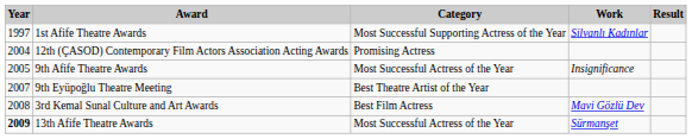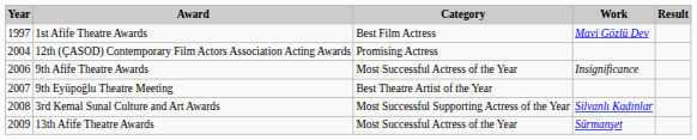 <table class="wikitable" style="font-size:90%">
 <tr>
 <th style="background:#CCCCCC">Year</th>
 <th style="background:#CCCCCC">Award</th>
 <th style="background:#CCCCCC">Category</th>
 <th style="background:#CCCCCC">Work</th>
 <th style="background:#CCCCCC">Result</th>
 </tr>
 <tr>
 <td>1997</td>
 <td>1st Afife Theatre Awards</td>
-<td>Most Successful Supporting Actress of the Year</td>
-<td><em><a href='#'>Silvanlı Kadınlar</a></em></td>
+<td>Best Film Actress</td>
+<td><em><a href='#'>Mavi Gözlü Dev</a></em></td>
 <td></td>
 </tr>
 <tr>
 <td>2004</td>
 <td>12th (ÇASOD) Contemporary Film Actors Association Acting Awards</td>
 <td>Promising Actress</td>
 <td></td>
 <td></td>
 </tr>
 <tr>
-<td>2005</td>
+<td>2006</td>
 <td>9th Afife Theatre Awards</td>
 <td>Most Successful Actress of the Year</td>
 <td><em>Insignificance</em></td>
 <td></td>
 </tr>
 <tr>
 <td>2007</td>
 <td>9th Eyüpoğlu Theatre Meeting</td>
 <td>Best Theatre Artist of the Year</td>
 <td></td>
 <td></td>
 </tr>
 <tr>
 <td>2008</td>
 <td>3rd Kemal Sunal Culture and Art Awards</td>
-<td>Best Film Actress</td>
-<td><em><a href='#'>Mavi Gözlü Dev</a></em></td>
+<td>Most Successful Supporting Actress of the Year</td>
+<td><em><a href='#'>Silvanlı Kadınlar</a></em></td>
 <td></td>
 </tr>
 <tr>
-<td><strong>2009</strong></td>
+<td>2009</td>
 <td>13th Afife Theatre Awards</td>
 <td>Most Successful Actress of the Year</td>
 <td><em><a href='#'>Sürmanşet</a></em></td>
 <td></td>
 </tr>
 </table>
